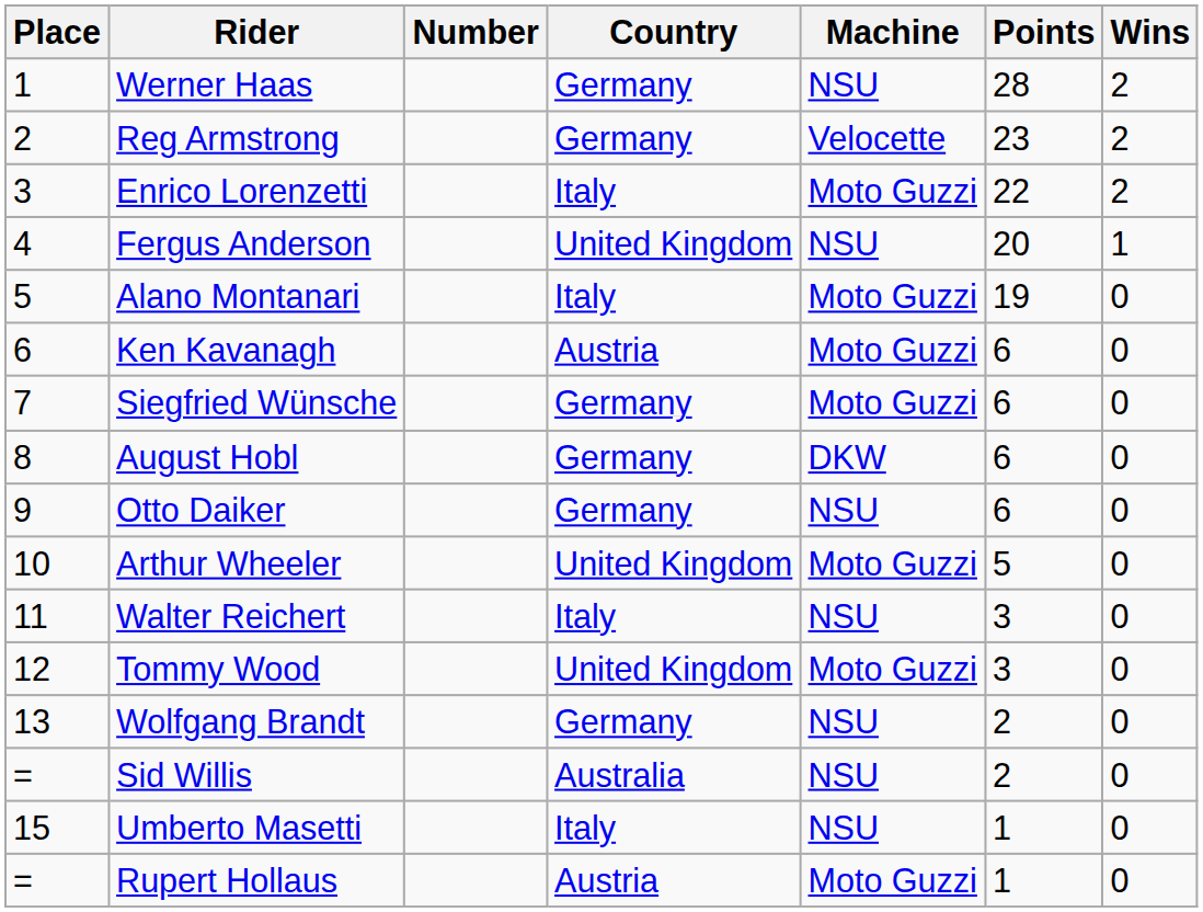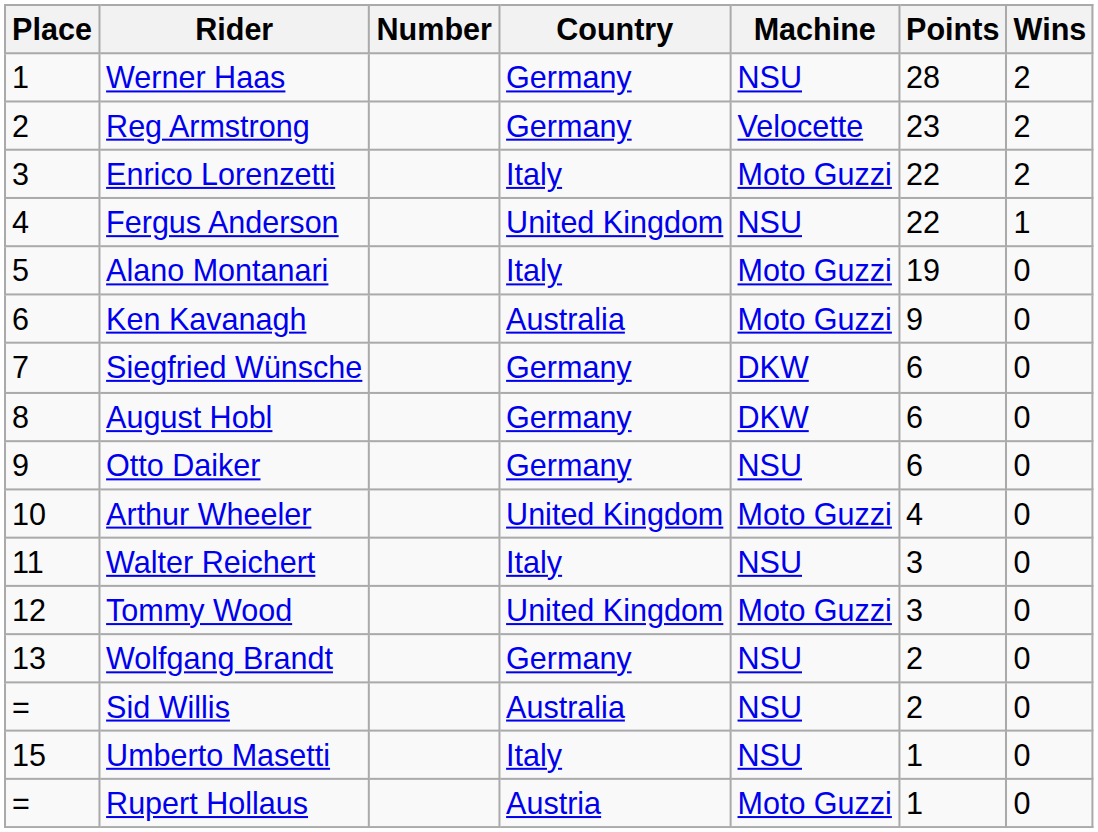 <table class="wikitable" style="font-size: 95%;">
 <tr>
 <th>Place</th>
 <th>Rider</th>
 <th>Number</th>
 <th>Country</th>
 <th>Machine</th>
 <th>Points</th>
 <th>Wins</th>
 </tr>
 <tr>
 <td>1</td>
 <td> <a href='#'>Werner Haas</a></td>
 <td></td>
 <td><a href='#'>Germany</a></td>
 <td><a href='#'>NSU</a></td>
 <td>28</td>
 <td>2</td>
 </tr>
 <tr>
 <td>2</td>
 <td> <a href='#'>Reg Armstrong</a></td>
 <td></td>
 <td><a href='#'>Germany</a></td>
 <td><a href='#'>Velocette</a></td>
 <td>23</td>
 <td>2</td>
 </tr>
 <tr>
 <td>3</td>
 <td> <a href='#'>Enrico Lorenzetti</a></td>
 <td></td>
 <td><a href='#'>Italy</a></td>
 <td><a href='#'>Moto Guzzi</a></td>
 <td>22</td>
 <td>2</td>
 </tr>
 <tr>
 <td>4</td>
 <td> <a href='#'>Fergus Anderson</a></td>
 <td></td>
 <td><a href='#'>United Kingdom</a></td>
 <td><a href='#'>NSU</a></td>
-<td>20</td>
+<td>22</td>
 <td>1</td>
 </tr>
 <tr>
 <td>5</td>
 <td> <a href='#'>Alano Montanari</a></td>
 <td></td>
 <td><a href='#'>Italy</a></td>
 <td><a href='#'>Moto Guzzi</a></td>
 <td>19</td>
 <td>0</td>
 </tr>
 <tr>
 <td>6</td>
 <td> <a href='#'>Ken Kavanagh</a></td>
 <td></td>
-<td><a href='#'>Austria</a></td>
+<td><a href='#'>Australia</a></td>
 <td><a href='#'>Moto Guzzi</a></td>
-<td>6</td>
+<td>9</td>
 <td>0</td>
 </tr>
 <tr>
 <td>7</td>
 <td> <a href='#'>Siegfried Wünsche</a></td>
 <td></td>
 <td><a href='#'>Germany</a></td>
-<td><a href='#'>Moto Guzzi</a></td>
+<td><a href='#'>DKW</a></td>
 <td>6</td>
 <td>0</td>
 </tr>
 <tr>
 <td>8</td>
 <td> <a href='#'>August Hobl</a></td>
 <td></td>
 <td><a href='#'>Germany</a></td>
 <td><a href='#'>DKW</a></td>
 <td>6</td>
 <td>0</td>
 </tr>
 <tr>
 <td>9</td>
 <td> <a href='#'>Otto Daiker</a></td>
 <td></td>
 <td><a href='#'>Germany</a></td>
 <td><a href='#'>NSU</a></td>
 <td>6</td>
 <td>0</td>
 </tr>
 <tr>
 <td>10</td>
 <td> <a href='#'>Arthur Wheeler</a></td>
 <td></td>
 <td><a href='#'>United Kingdom</a></td>
 <td><a href='#'>Moto Guzzi</a></td>
-<td>5</td>
+<td>4</td>
 <td>0</td>
 </tr>
 <tr>
 <td>11</td>
 <td> <a href='#'>Walter Reichert</a></td>
 <td></td>
 <td><a href='#'>Italy</a></td>
 <td><a href='#'>NSU</a></td>
 <td>3</td>
 <td>0</td>
 </tr>
 <tr>
 <td>12</td>
 <td> <a href='#'>Tommy Wood</a></td>
 <td></td>
 <td><a href='#'>United Kingdom</a></td>
 <td><a href='#'>Moto Guzzi</a></td>
 <td>3</td>
 <td>0</td>
 </tr>
 <tr>
 <td>13</td>
 <td> <a href='#'>Wolfgang Brandt</a></td>
 <td></td>
 <td><a href='#'>Germany</a></td>
 <td><a href='#'>NSU</a></td>
 <td>2</td>
 <td>0</td>
 </tr>
 <tr>
 <td>=</td>
 <td> <a href='#'>Sid Willis</a></td>
 <td></td>
 <td><a href='#'>Australia</a></td>
 <td><a href='#'>NSU</a></td>
 <td>2</td>
 <td>0</td>
 </tr>
 <tr>
 <td>15</td>
 <td> <a href='#'>Umberto Masetti</a></td>
 <td></td>
 <td><a href='#'>Italy</a></td>
 <td><a href='#'>NSU</a></td>
 <td>1</td>
 <td>0</td>
 </tr>
 <tr>
 <td>=</td>
 <td> <a href='#'>Rupert Hollaus</a></td>
 <td></td>
 <td><a href='#'>Austria</a></td>
 <td><a href='#'>Moto Guzzi</a></td>
 <td>1</td>
 <td>0</td>
 </tr>
 </table>
